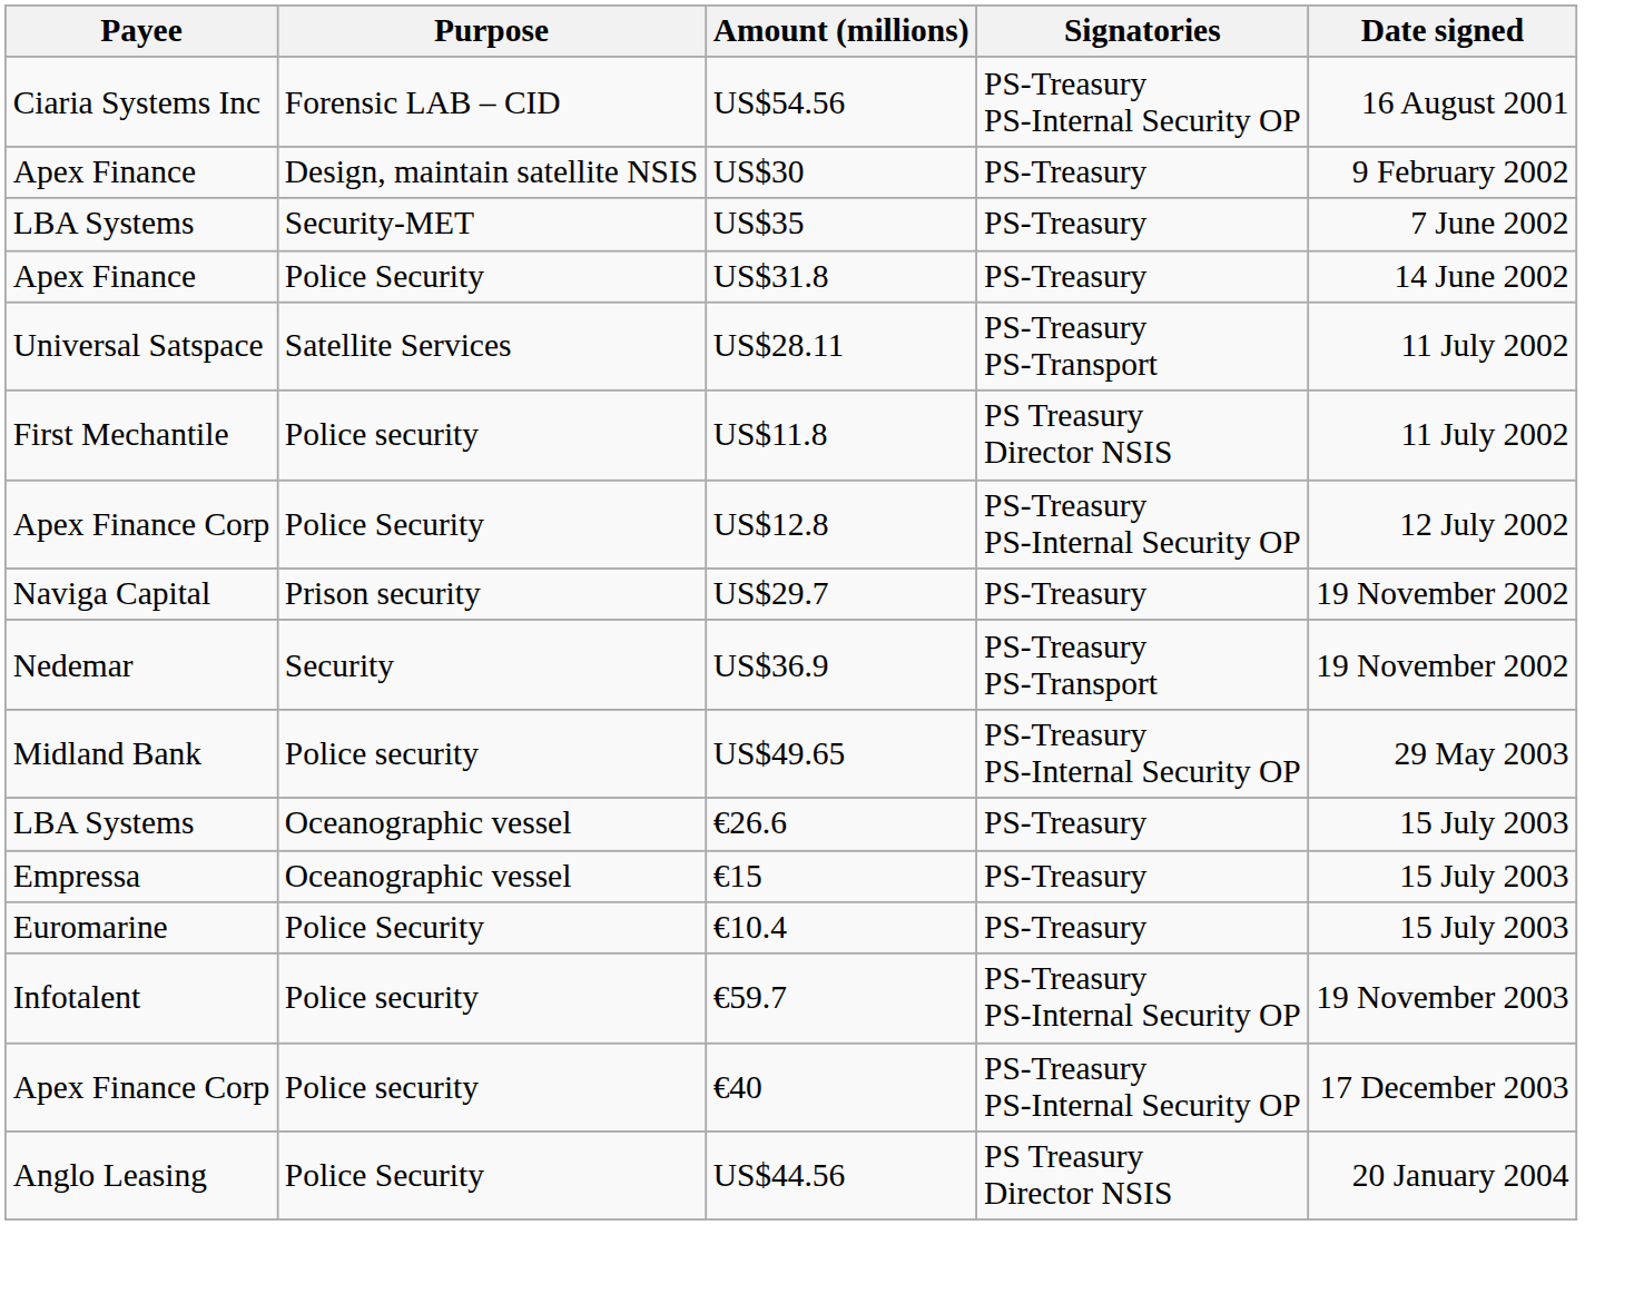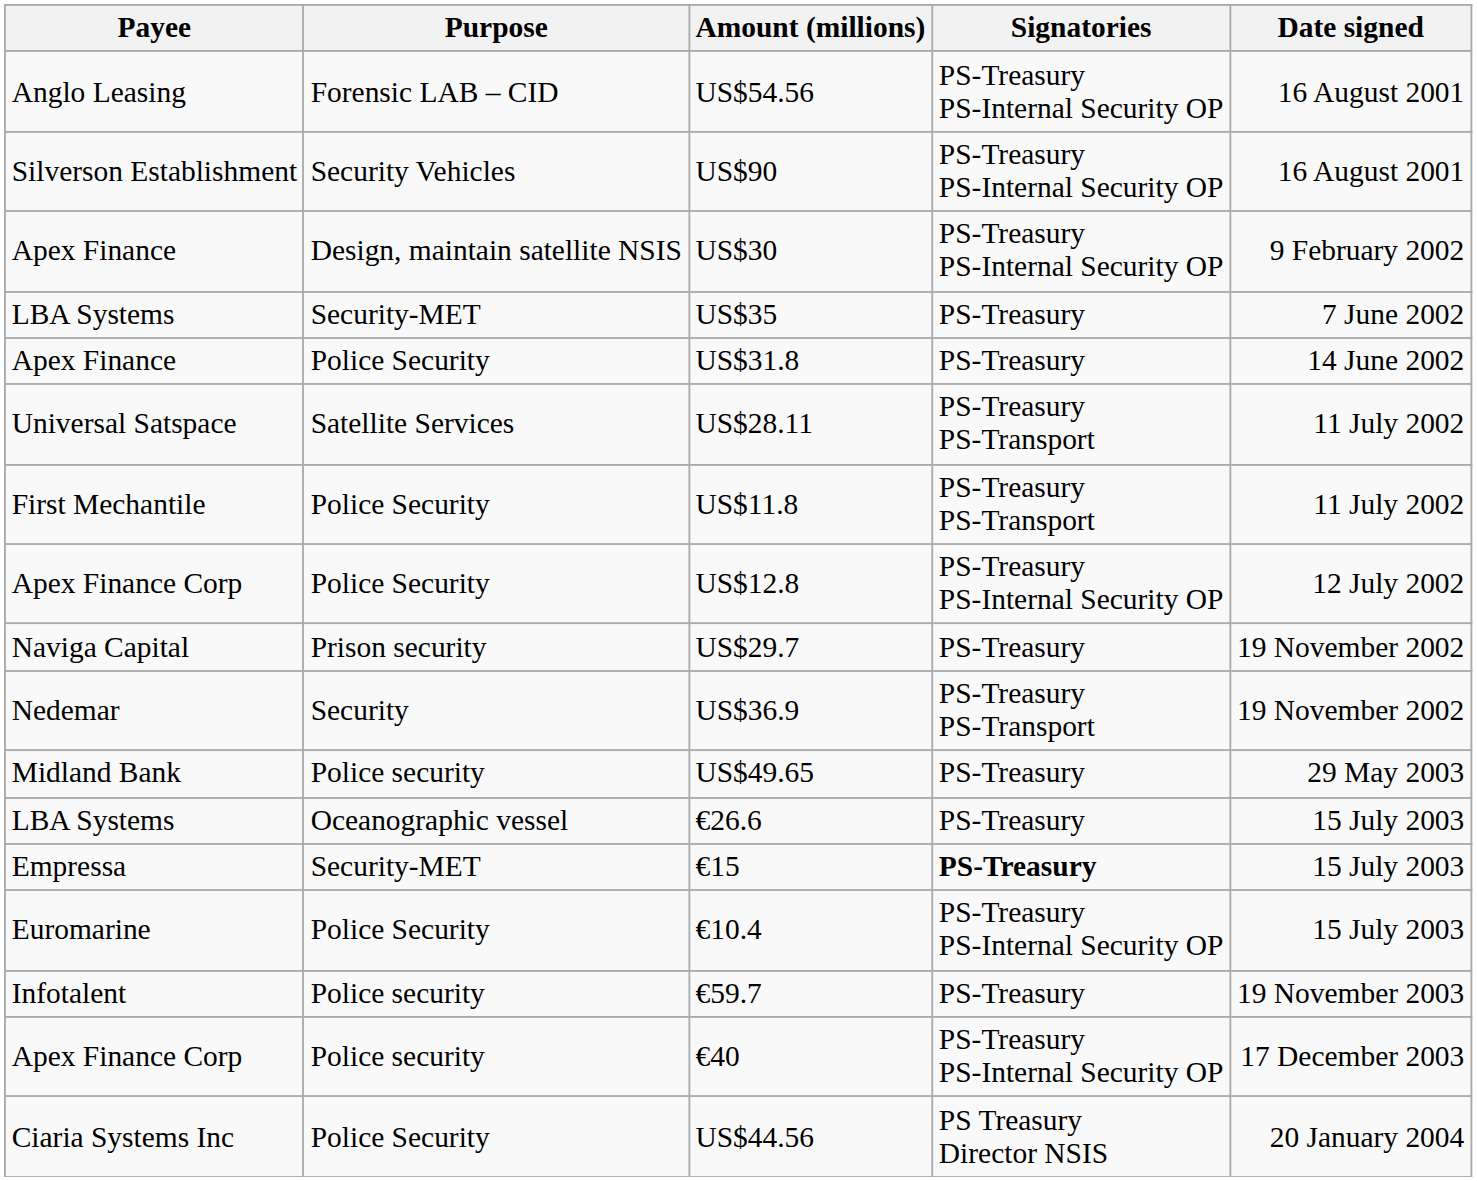 <table class="wikitable">
 <tr>
 <th>Payee</th>
 <th>Purpose</th>
 <th>Amount (millions)</th>
 <th>Signatories</th>
 <th>Date signed</th>
 </tr>
 <tr>
-<td>Ciaria Systems Inc</td>
+<td>Anglo Leasing</td>
 <td>Forensic LAB – CID</td>
 <td>US$54.56</td>
+<td>PS-Treasury<br>PS-Internal Security OP</td>
+<td align=right>16 August 2001</td>
+</tr>
+<tr>
+<td>Silverson Establishment</td>
+<td>Security Vehicles</td>
+<td>US$90</td>
 <td>PS-Treasury<br>PS-Internal Security OP</td>
 <td align=right>16 August 2001</td>
 </tr>
 <tr>
 <td>Apex Finance</td>
 <td>Design, maintain satellite NSIS</td>
 <td>US$30</td>
-<td>PS-Treasury</td>
+<td>PS-Treasury<br>PS-Internal Security OP</td>
 <td align=right>9 February 2002</td>
 </tr>
 <tr>
 <td>LBA Systems</td>
 <td>Security-MET</td>
 <td>US$35</td>
 <td>PS-Treasury</td>
 <td align=right>7 June 2002</td>
 </tr>
 <tr>
 <td>Apex Finance</td>
 <td>Police Security</td>
 <td>US$31.8</td>
 <td>PS-Treasury</td>
 <td align=right>14 June 2002</td>
 </tr>
 <tr>
 <td>Universal Satspace</td>
 <td>Satellite Services</td>
 <td>US$28.11</td>
 <td>PS-Treasury<br>PS-Transport</td>
 <td align=right>11 July 2002</td>
 </tr>
 <tr>
 <td>First Mechantile</td>
-<td>Police security</td>
+<td>Police Security</td>
 <td>US$11.8</td>
-<td>PS Treasury<br>Director NSIS</td>
+<td>PS-Treasury<br>PS-Transport</td>
 <td align=right>11 July 2002</td>
 </tr>
 <tr>
 <td>Apex Finance Corp</td>
 <td>Police Security</td>
 <td>US$12.8</td>
 <td>PS-Treasury<br>PS-Internal Security OP</td>
 <td align=right>12 July 2002</td>
 </tr>
 <tr>
 <td>Naviga Capital</td>
 <td>Prison security</td>
 <td>US$29.7</td>
 <td>PS-Treasury</td>
 <td align=right>19 November 2002</td>
 </tr>
 <tr>
 <td>Nedemar</td>
 <td>Security</td>
 <td>US$36.9</td>
 <td>PS-Treasury<br>PS-Transport</td>
 <td align=right>19 November 2002</td>
 </tr>
 <tr>
 <td>Midland Bank</td>
 <td>Police security</td>
 <td>US$49.65</td>
-<td>PS-Treasury<br>PS-Internal Security OP</td>
+<td>PS-Treasury</td>
 <td align=right>29 May 2003</td>
 </tr>
 <tr>
 <td>LBA Systems</td>
 <td>Oceanographic vessel</td>
 <td>€26.6</td>
 <td>PS-Treasury</td>
 <td align=right>15 July 2003</td>
 </tr>
 <tr>
 <td>Empressa</td>
-<td>Oceanographic vessel</td>
+<td>Security-MET</td>
 <td>€15</td>
-<td>PS-Treasury</td>
+<td><strong>PS-Treasury</strong></td>
 <td align=right>15 July 2003</td>
 </tr>
 <tr>
 <td>Euromarine</td>
 <td>Police Security</td>
 <td>€10.4</td>
-<td>PS-Treasury</td>
+<td>PS-Treasury<br>PS-Internal Security OP</td>
 <td align=right>15 July 2003</td>
 </tr>
 <tr>
 <td>Infotalent</td>
 <td>Police security</td>
 <td>€59.7</td>
-<td>PS-Treasury<br>PS-Internal Security OP</td>
+<td>PS-Treasury</td>
 <td align=right>19 November 2003</td>
 </tr>
 <tr>
 <td>Apex Finance Corp</td>
 <td>Police security</td>
 <td>€40</td>
 <td>PS-Treasury<br>PS-Internal Security OP</td>
 <td align=right>17 December 2003</td>
 </tr>
 <tr>
-<td>Anglo Leasing</td>
+<td>Ciaria Systems Inc</td>
 <td>Police Security</td>
 <td>US$44.56</td>
 <td>PS Treasury<br>Director NSIS</td>
 <td align=right>20 January 2004</td>
 </tr>
 </table>
